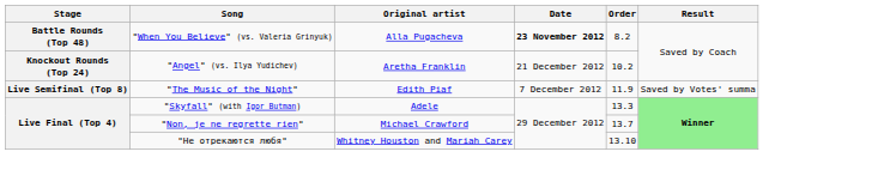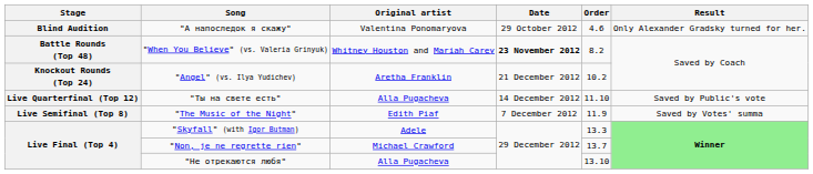 <table class="wikitable" style="text-align:center; font-size:90%; line-height:16px;">
 <tr>
 <th scope="col">Stage</th>
 <th scope="col">Song</th>
 <th scope="col">Original artist</th>
 <th scope="col">Date</th>
 <th scope="col">Order</th>
 <th scope="col">Result</th>
 </tr>
 <tr>
+<th scope="row">Blind Audition</th>
+<td>"А напоследок я скажу"</td>
+<td>Valentina Ponomaryova</td>
+<td>29 October  2012</td>
+<td>4.6</td>
+<td>Only Alexander Gradsky turned for her.</td>
+</tr>
+<tr>
 <th scope="row">Battle Rounds<br>(Top 48)</th>
 <td>"<a href='#'>When You Believe</a>" <small>(vs. Valeria Grinyuk)</small></td>
-<td><a href='#'>Alla Pugacheva</a></td>
+<td><a href='#'>Whitney Houston</a> and <a href='#'>Mariah Carey</a></td>
 <td><strong>23 November 2012</strong></td>
 <td>8.2</td>
 <td rowspan=2>Saved by Coach</td>
 </tr>
 <tr>
 <th scope="row">Knockout Rounds<br>(Top 24)</th>
 <td>"<a href='#'>Angel</a>"  <small>(vs. Ilya Yudichev)</small></td>
 <td><a href='#'>Aretha Franklin</a></td>
 <td>21 December 2012</td>
 <td>10.2</td>
+</tr>
+<tr>
+<th scope="row">Live Quarterfinal (Top 12)</th>
+<td>"Ты на свете есть"</td>
+<td><a href='#'>Alla Pugacheva</a></td>
+<td>14 December 2012</td>
+<td>11.10</td>
+<td>Saved by Public's vote</td>
 </tr>
 <tr>
 <th scope="row">Live Semifinal (Top 8)</th>
 <td>"<a href='#'>The Music of the Night</a>"</td>
 <td><a href='#'>Edith Piaf</a></td>
 <td>7 December 2012</td>
 <td>11.9</td>
 <td>Saved by Votes' summa</td>
 </tr>
 <tr>
 <th scope="row" rowspan="3">Live Final (Top 4)</th>
 <td>"<a href='#'>Skyfall</a>" <small>(with <a href='#'>Igor Butman</a>)</small></td>
 <td><a href='#'>Adele</a></td>
 <td rowspan="3">29 December 2012</td>
 <td>13.3</td>
 <td style="background:lightgreen;"  rowspan="3"><strong>Winner</strong></td>
 </tr>
 <tr>
 <td>"<a href='#'>Non, je ne regrette rien</a>"</td>
 <td><a href='#'>Michael Crawford</a></td>
 <td>13.7</td>
 </tr>
 <tr>
 <td>"Не отрекаются любя"</td>
-<td><a href='#'>Whitney Houston</a> and <a href='#'>Mariah Carey</a></td>
+<td><a href='#'>Alla Pugacheva</a></td>
 <td>13.10</td>
 </tr>
 </table>
